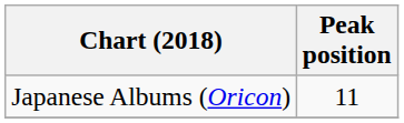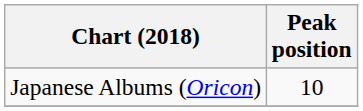 <table class="wikitable sortable">
 <tr>
 <th>Chart (2018)</th>
 <th>Peak<br>position</th>
 </tr>
 <tr>
 <td>Japanese Albums (<em><a href='#'>Oricon</a></em>)</td>
-<td style="text-align:center;">11</td>
+<td style="text-align:center;">10</td>
 </tr>
 <tr>
 </tr>
 </table>
